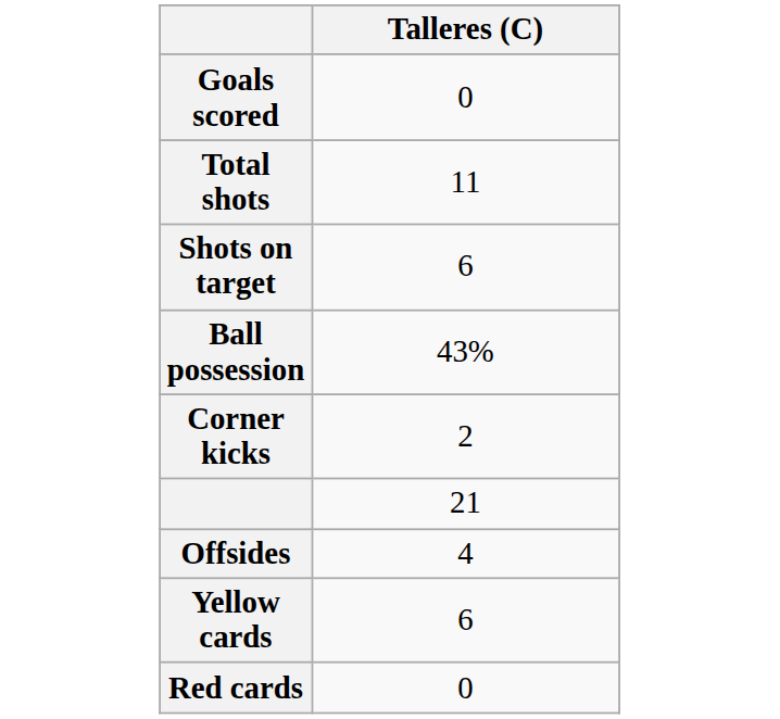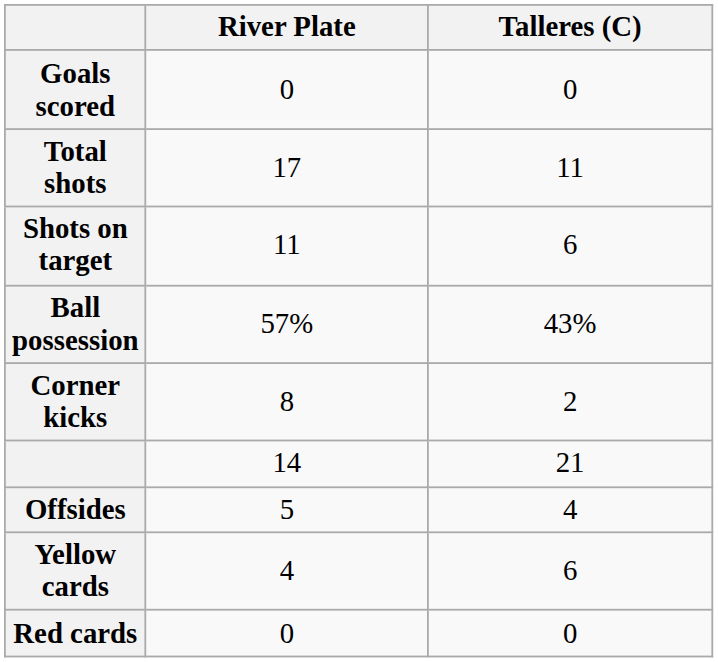 <table class="wikitable" style="text-align: center; margin: 0 auto;">
 <tr>
 <th scope="col" style="width:70px"></th>
+<th scope="col" style="width:150px">River Plate</th>
 <th scope="col" style="width:150px">Talleres (C)</th>
 </tr>
 <tr>
 <th scope=row>Goals scored</th>
 <td>0</td>
+<td>0</td>
 </tr>
 <tr>
 <th scope=row>Total shots</th>
+<td>17</td>
 <td>11</td>
 </tr>
 <tr>
 <th scope=row>Shots on target</th>
+<td>11</td>
 <td>6</td>
 </tr>
 <tr>
 <th scope=row>Ball possession</th>
+<td>57%</td>
 <td>43%</td>
 </tr>
 <tr>
 <th scope=row>Corner kicks</th>
+<td>8</td>
 <td>2</td>
 </tr>
 <tr>
 <th scope=row></th>
+<td>14</td>
 <td>21</td>
 </tr>
 <tr>
 <th scope=row>Offsides</th>
+<td>5</td>
 <td>4</td>
 </tr>
 <tr>
 <th scope=row>Yellow cards</th>
+<td>4</td>
 <td>6</td>
 </tr>
 <tr>
 <th scope=row>Red cards</th>
 <td>0</td>
+<td>0</td>
 </tr>
 </table>
